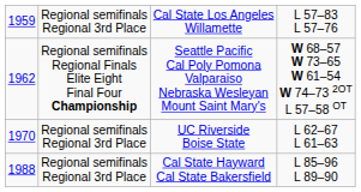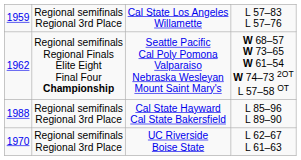 <table class=wikitable style="text-align:center">
 <tr>
 <td><a href='#'>1959</a></td>
 <td>Regional semifinals<br>Regional 3rd Place</td>
 <td><a href='#'>Cal State Los Angeles</a><br><a href='#'>Willamette</a></td>
 <td>L 57–83<br>L 57–76</td>
 </tr>
 <tr>
 <td><a href='#'>1962</a></td>
 <td>Regional semifinals<br>Regional Finals<br>Elite Eight<br>Final Four<br><strong>Championship</strong></td>
 <td><a href='#'>Seattle Pacific</a><br><a href='#'>Cal Poly Pomona</a><br><a href='#'>Valparaiso</a><br><a href='#'>Nebraska Wesleyan</a><br><a href='#'>Mount Saint Mary's</a></td>
 <td><strong>W</strong> 68–57<br><strong>W</strong> 73–65<br><strong>W</strong> 61–54<br><strong>W</strong> 74–73 <sup>2OT</sup><br>L 57–58 <sup>OT</sup></td>
 </tr>
 <tr>
+<td><a href='#'>1988</a></td>
+<td>Regional semifinals<br>Regional 3rd Place</td>
+<td><a href='#'>Cal State Hayward</a><br><a href='#'>Cal State Bakersfield</a></td>
+<td>L 85–96<br>L 89–90</td>
+</tr>
+<tr>
 <td><a href='#'>1970</a></td>
 <td>Regional semifinals<br>Regional 3rd Place</td>
 <td><a href='#'>UC Riverside</a><br><a href='#'>Boise State</a></td>
 <td>L 62–67<br>L 61–63</td>
 </tr>
-<tr>
-<td><a href='#'>1988</a></td>
-<td>Regional semifinals<br>Regional 3rd Place</td>
-<td><a href='#'>Cal State Hayward</a><br><a href='#'>Cal State Bakersfield</a></td>
-<td>L 85–96<br>L 89–90</td>
-</tr>
 </table>
